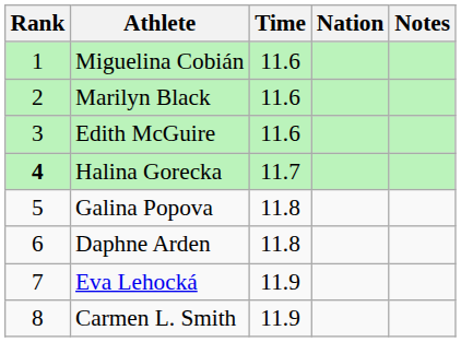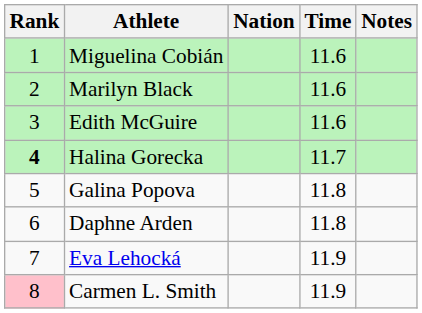 <table class="wikitable sortable" style="text-align:center">
 <tr>
 <th>Rank</th>
 <th>Athlete</th>
+<th>Nation</th>
 <th>Time</th>
-<th>Nation</th>
 <th>Notes</th>
 </tr>
 <tr bgcolor=bbf3bb>
 <td>1</td>
 <td align=left>Miguelina Cobián</td>
+<td align=left></td>
 <td>11.6</td>
-<td align=left></td>
 <td></td>
 </tr>
 <tr bgcolor=bbf3bb>
 <td>2</td>
 <td align=left>Marilyn Black</td>
+<td align=left></td>
 <td>11.6</td>
-<td align=left></td>
 <td></td>
 </tr>
 <tr bgcolor=bbf3bb>
 <td>3</td>
 <td align=left>Edith McGuire</td>
+<td align=left></td>
 <td>11.6</td>
-<td align=left></td>
 <td></td>
 </tr>
 <tr bgcolor=bbf3bb>
 <td><strong>4</strong></td>
 <td align=left>Halina Gorecka</td>
+<td align=left></td>
 <td>11.7</td>
-<td align=left></td>
 <td></td>
 </tr>
 <tr>
 <td>5</td>
 <td align=left>Galina Popova</td>
+<td align=left></td>
 <td>11.8</td>
-<td align=left></td>
 <td></td>
 </tr>
 <tr>
 <td>6</td>
 <td align=left>Daphne Arden</td>
+<td align=left></td>
 <td>11.8</td>
-<td align=left></td>
 <td></td>
 </tr>
 <tr>
 <td>7</td>
 <td align=left><a href='#'>Eva Lehocká</a></td>
+<td align=left></td>
 <td>11.9</td>
-<td align=left></td>
 <td></td>
 </tr>
 <tr>
-<td>8</td>
+<td style="background: pink;">8</td>
 <td align=left>Carmen L. Smith</td>
+<td align=left></td>
 <td>11.9</td>
-<td align=left></td>
 <td></td>
 </tr>
 </table>
